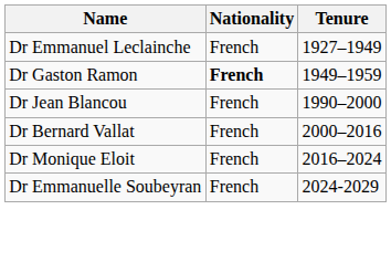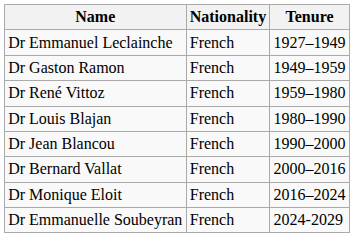 <table class="wikitable">
 <tr>
 <th>Name</th>
 <th>Nationality</th>
 <th>Tenure</th>
 </tr>
 <tr>
 <td>Dr Emmanuel Leclainche</td>
 <td>French</td>
 <td>1927–1949</td>
 </tr>
 <tr>
 <td>Dr Gaston Ramon</td>
-<td><strong>French</strong></td>
+<td>French</td>
 <td>1949–1959</td>
+</tr>
+<tr>
+<td>Dr René Vittoz</td>
+<td>French</td>
+<td>1959–1980</td>
+</tr>
+<tr>
+<td>Dr Louis Blajan</td>
+<td>French</td>
+<td>1980–1990</td>
 </tr>
 <tr>
 <td>Dr Jean Blancou</td>
 <td>French</td>
 <td>1990–2000</td>
 </tr>
 <tr>
 <td>Dr Bernard Vallat</td>
 <td>French</td>
 <td>2000–2016</td>
 </tr>
 <tr>
 <td>Dr Monique Eloit</td>
 <td>French</td>
 <td>2016–2024</td>
 </tr>
 <tr>
 <td>Dr Emmanuelle Soubeyran</td>
 <td>French</td>
 <td>2024-2029 </td>
 </tr>
 </table>
